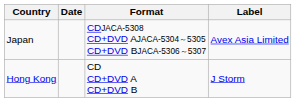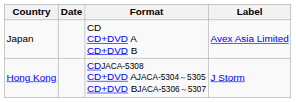 <table class="wikitable" border="1">
 <tr>
 <th>Country</th>
 <th>Date</th>
 <th>Format</th>
 <th>Label</th>
 </tr>
 <tr>
 <td>Japan</td>
 <td></td>
-<td><a href='#'>CD</a><small>JACA-5308</small><br><a href='#'>CD+DVD</a> A<small>JACA-5304～5305</small><br><a href='#'>CD+DVD</a> B<small>JACA-5306～5307</small></td>
+<td>CD<br><a href='#'>CD+DVD</a> A<br><a href='#'>CD+DVD</a> B</td>
 <td><a href='#'>Avex Asia Limited</a></td>
 </tr>
 <tr>
 <td><a href='#'>Hong Kong</a></td>
 <td></td>
-<td>CD<br><a href='#'>CD+DVD</a> A<br><a href='#'>CD+DVD</a> B</td>
+<td><a href='#'>CD</a><small>JACA-5308</small><br><a href='#'>CD+DVD</a> A<small>JACA-5304～5305</small><br><a href='#'>CD+DVD</a> B<small>JACA-5306～5307</small></td>
 <td><a href='#'>J Storm</a></td>
 </tr>
 </table>
